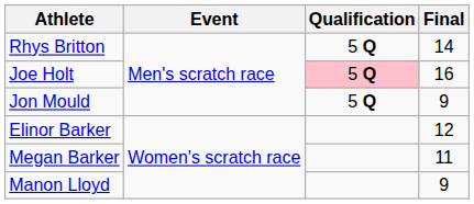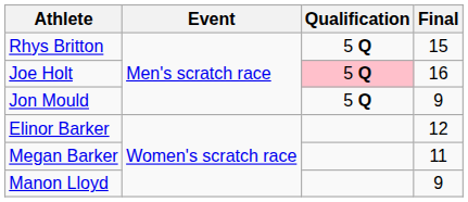 <table class="wikitable" style="font-size:90%;">
 <tr>
 <th>Athlete</th>
 <th>Event</th>
 <th>Qualification</th>
 <th>Final</th>
 </tr>
 <tr align=center>
 <td align=left><a href='#'>Rhys Britton</a></td>
 <td align=left rowspan=3><a href='#'>Men's scratch race</a></td>
 <td>5 <strong>Q</strong></td>
-<td>14</td>
+<td>15</td>
 </tr>
 <tr align=center>
 <td align=left><a href='#'>Joe Holt</a></td>
 <td style="background: pink;">5 <strong>Q</strong></td>
 <td>16</td>
 </tr>
 <tr align=center>
 <td align=left><a href='#'>Jon Mould</a></td>
 <td>5 <strong>Q</strong></td>
 <td>9</td>
 </tr>
 <tr align=center>
 <td align=left><a href='#'>Elinor Barker</a></td>
 <td align=left rowspan=3><a href='#'>Women's scratch race</a></td>
 <td></td>
 <td>12</td>
 </tr>
 <tr align=center>
 <td align=left><a href='#'>Megan Barker</a></td>
 <td></td>
 <td>11</td>
 </tr>
 <tr align=center>
 <td align=left><a href='#'>Manon Lloyd</a></td>
 <td></td>
 <td>9</td>
 </tr>
 </table>
